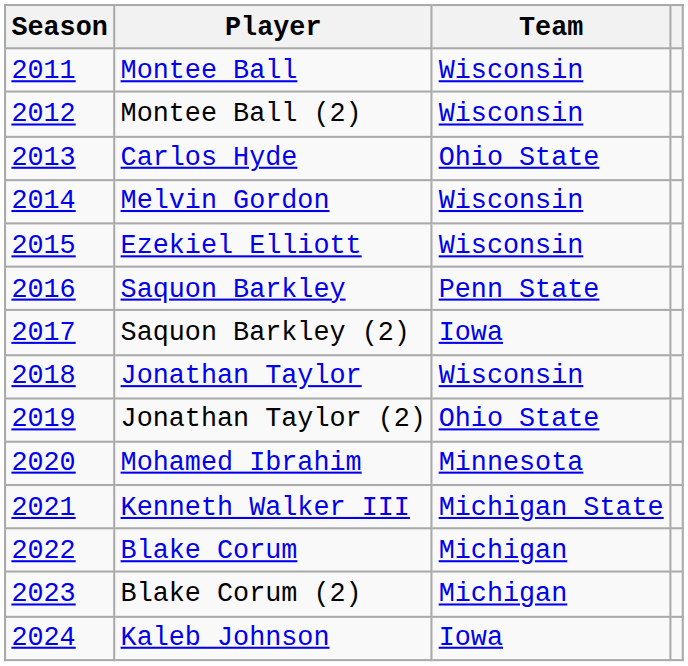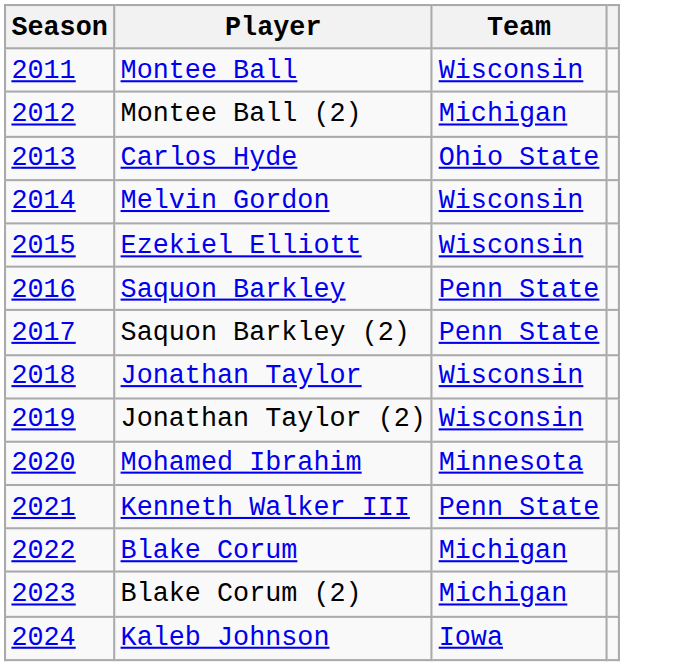 <table class="wikitable sortable">
 <tr>
 <th>Season</th>
 <th>Player</th>
 <th>Team</th>
 <th></th>
 </tr>
 <tr>
 <td><a href='#'>2011</a></td>
 <td><a href='#'>Montee Ball</a></td>
 <td><a href='#'>Wisconsin</a></td>
 <td></td>
 </tr>
 <tr>
 <td><a href='#'>2012</a></td>
 <td>Montee Ball (2)</td>
-<td><a href='#'>Wisconsin</a></td>
+<td><a href='#'>Michigan</a></td>
 <td></td>
 </tr>
 <tr>
 <td><a href='#'>2013</a></td>
 <td><a href='#'>Carlos Hyde</a></td>
 <td><a href='#'>Ohio State</a></td>
 <td></td>
 </tr>
 <tr>
 <td><a href='#'>2014</a></td>
 <td><a href='#'>Melvin Gordon</a></td>
 <td><a href='#'>Wisconsin</a></td>
 <td></td>
 </tr>
 <tr>
 <td><a href='#'>2015</a></td>
 <td><a href='#'>Ezekiel Elliott</a></td>
 <td><a href='#'>Wisconsin</a></td>
 <td></td>
 </tr>
 <tr>
 <td><a href='#'>2016</a></td>
 <td><a href='#'>Saquon Barkley</a></td>
 <td><a href='#'>Penn State</a></td>
 <td></td>
 </tr>
 <tr>
 <td><a href='#'>2017</a></td>
 <td>Saquon Barkley (2)</td>
-<td><a href='#'>Iowa</a></td>
+<td><a href='#'>Penn State</a></td>
 <td></td>
 </tr>
 <tr>
 <td><a href='#'>2018</a></td>
 <td><a href='#'>Jonathan Taylor</a></td>
 <td><a href='#'>Wisconsin</a></td>
 <td></td>
 </tr>
 <tr>
 <td><a href='#'>2019</a></td>
 <td>Jonathan Taylor (2)</td>
-<td><a href='#'>Ohio State</a></td>
+<td><a href='#'>Wisconsin</a></td>
 <td></td>
 </tr>
 <tr>
 <td><a href='#'>2020</a></td>
 <td><a href='#'>Mohamed Ibrahim</a></td>
 <td><a href='#'>Minnesota</a></td>
 <td></td>
 </tr>
 <tr>
 <td><a href='#'>2021</a></td>
 <td><a href='#'>Kenneth Walker III</a></td>
-<td><a href='#'>Michigan State</a></td>
+<td><a href='#'>Penn State</a></td>
 <td></td>
 </tr>
 <tr>
 <td><a href='#'>2022</a></td>
 <td><a href='#'>Blake Corum</a></td>
 <td><a href='#'>Michigan</a></td>
 <td></td>
 </tr>
 <tr>
 <td><a href='#'>2023</a></td>
 <td>Blake Corum (2)</td>
 <td><a href='#'>Michigan</a></td>
 <td></td>
 </tr>
 <tr>
 <td><a href='#'>2024</a></td>
 <td><a href='#'>Kaleb Johnson</a></td>
 <td><a href='#'>Iowa</a></td>
 <td></td>
 </tr>
 </table>
